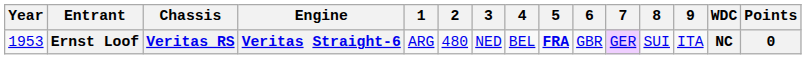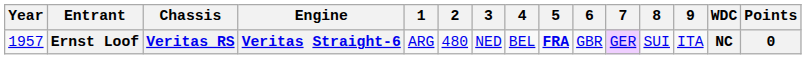 <table class="wikitable" style="text-align:center; font-size:90%">
 <tr>
 <th>Year</th>
 <th>Entrant</th>
 <th>Chassis</th>
 <th>Engine</th>
 <th>1</th>
 <th>2</th>
 <th>3</th>
 <th>4</th>
 <th>5</th>
 <th>6</th>
 <th>7</th>
 <th>8</th>
 <th>9</th>
 <th>WDC</th>
 <th>Points</th>
 </tr>
 <tr>
-<td><a href='#'>1953</a></td>
+<td><a href='#'>1957</a></td>
 <th>Ernst Loof</th>
 <th><a href='#'>Veritas RS</a></th>
 <th><a href='#'>Veritas</a> <a href='#'>Straight-6</a></th>
 <td><a href='#'>ARG</a></td>
 <td><a href='#'>480</a></td>
 <td><a href='#'>NED</a></td>
 <td><a href='#'>BEL</a></td>
 <td><strong><a href='#'>FRA</a></strong></td>
 <td><a href='#'>GBR</a></td>
 <td style="background: #EFCFFF"><a href='#'>GER</a><br></td>
 <td><a href='#'>SUI</a></td>
 <td><a href='#'>ITA</a></td>
 <th>NC</th>
 <th>0</th>
 </tr>
 </table>
